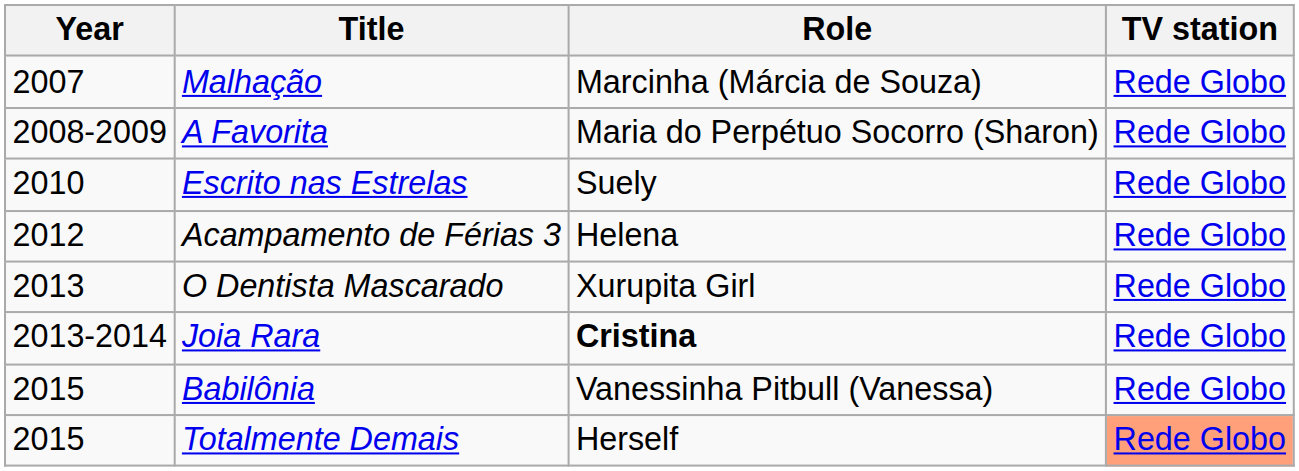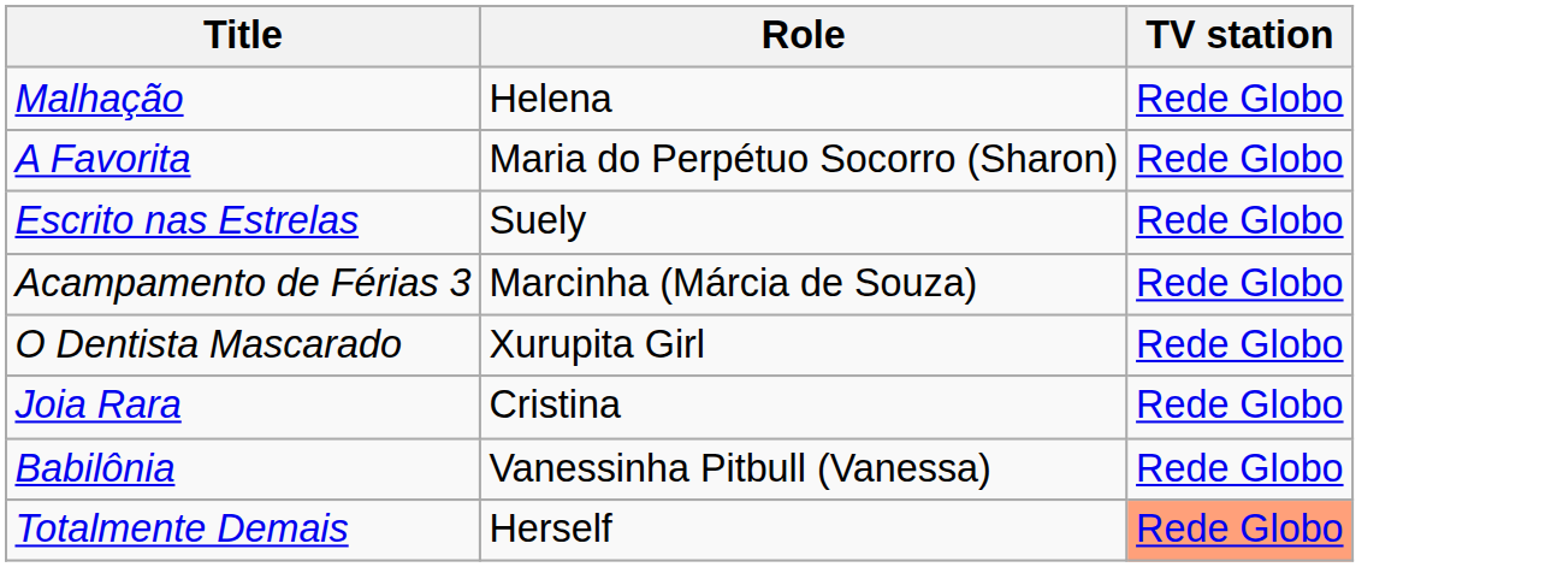 <table class="wikitable">
 <tr>
-<th>Year</th>
 <th>Title</th>
 <th>Role</th>
 <th>TV station</th>
 </tr>
 <tr>
-<td>2007</td>
 <td><em><a href='#'>Malhação</a></em></td>
-<td>Marcinha (Márcia de Souza)</td>
+<td>Helena</td>
 <td><a href='#'>Rede Globo</a></td>
 </tr>
 <tr>
-<td>2008-2009</td>
 <td><em><a href='#'>A Favorita</a></em></td>
 <td>Maria do Perpétuo Socorro (Sharon)</td>
 <td><a href='#'>Rede Globo</a></td>
 </tr>
 <tr>
-<td>2010</td>
 <td><em><a href='#'>Escrito nas Estrelas</a></em></td>
 <td>Suely</td>
 <td><a href='#'>Rede Globo</a></td>
 </tr>
 <tr>
-<td>2012</td>
 <td><em>Acampamento de Férias 3</em></td>
-<td>Helena</td>
+<td>Marcinha (Márcia de Souza)</td>
 <td><a href='#'>Rede Globo</a></td>
 </tr>
 <tr>
-<td>2013</td>
 <td><em>O Dentista Mascarado</em></td>
 <td>Xurupita Girl</td>
 <td><a href='#'>Rede Globo</a></td>
 </tr>
 <tr>
-<td>2013-2014</td>
 <td><em><a href='#'>Joia Rara</a></em></td>
-<td><strong>Cristina</strong></td>
+<td>Cristina</td>
 <td><a href='#'>Rede Globo</a></td>
 </tr>
 <tr>
-<td>2015</td>
 <td><em><a href='#'>Babilônia</a></em></td>
 <td>Vanessinha Pitbull (Vanessa)</td>
 <td><a href='#'>Rede Globo</a></td>
 </tr>
 <tr>
-<td>2015</td>
 <td><em><a href='#'>Totalmente Demais</a></em></td>
 <td>Herself</td>
 <td style="background: lightsalmon;"><a href='#'>Rede Globo</a></td>
 </tr>
 </table>
